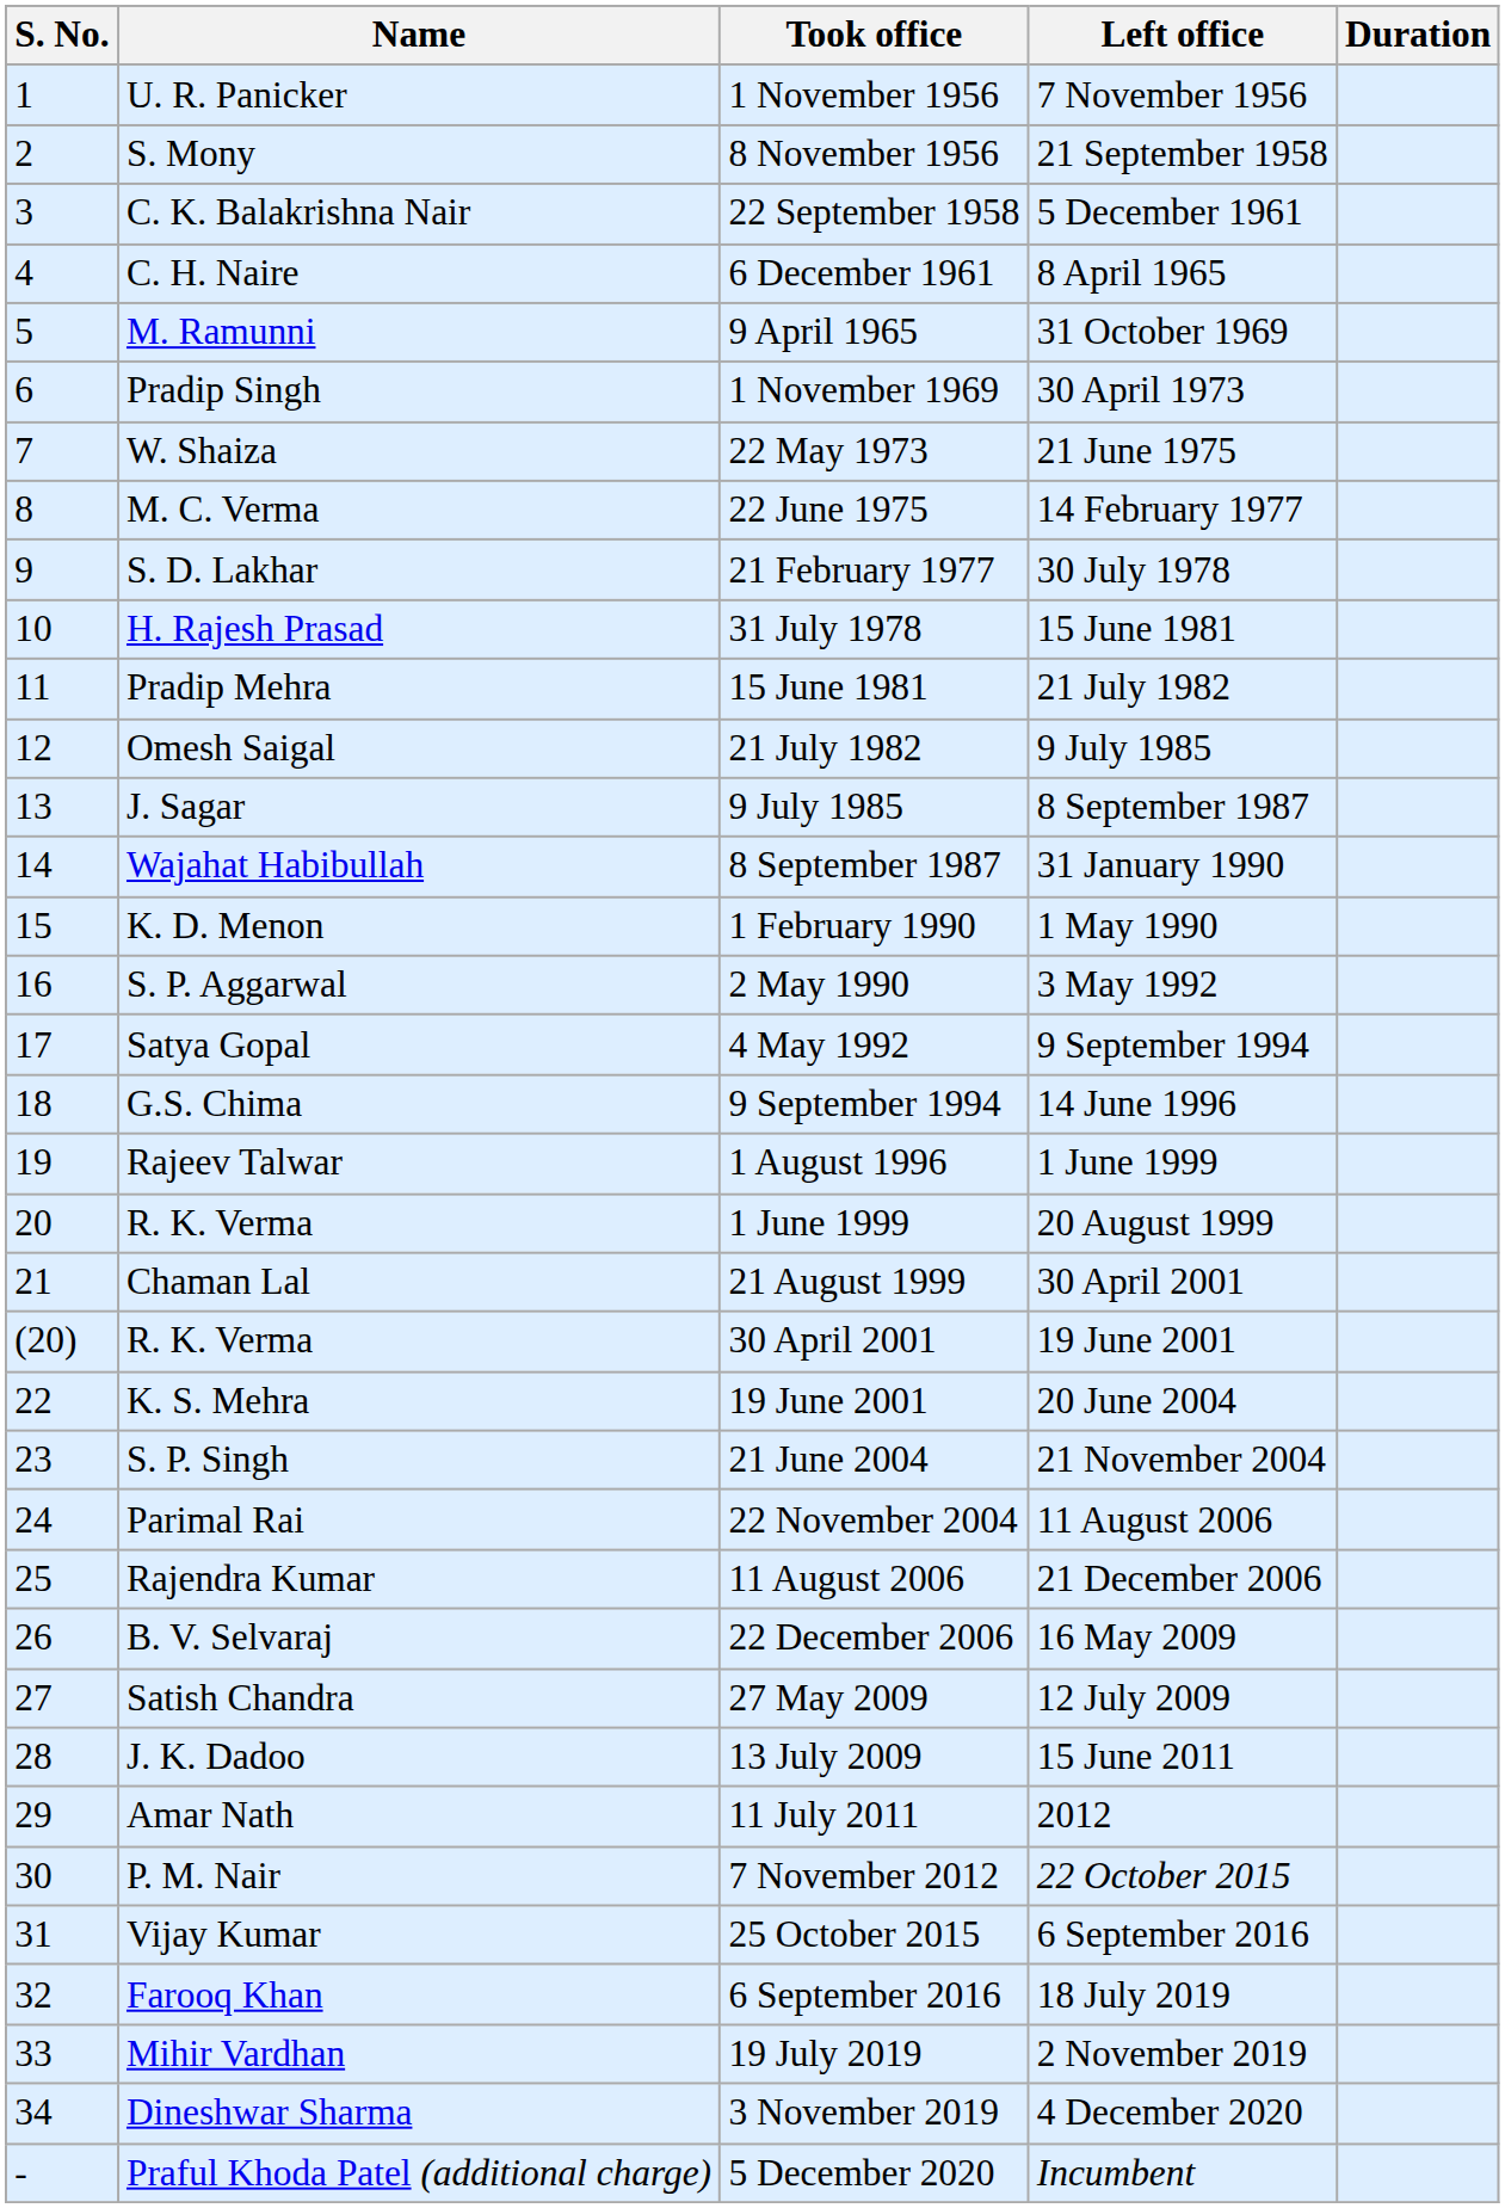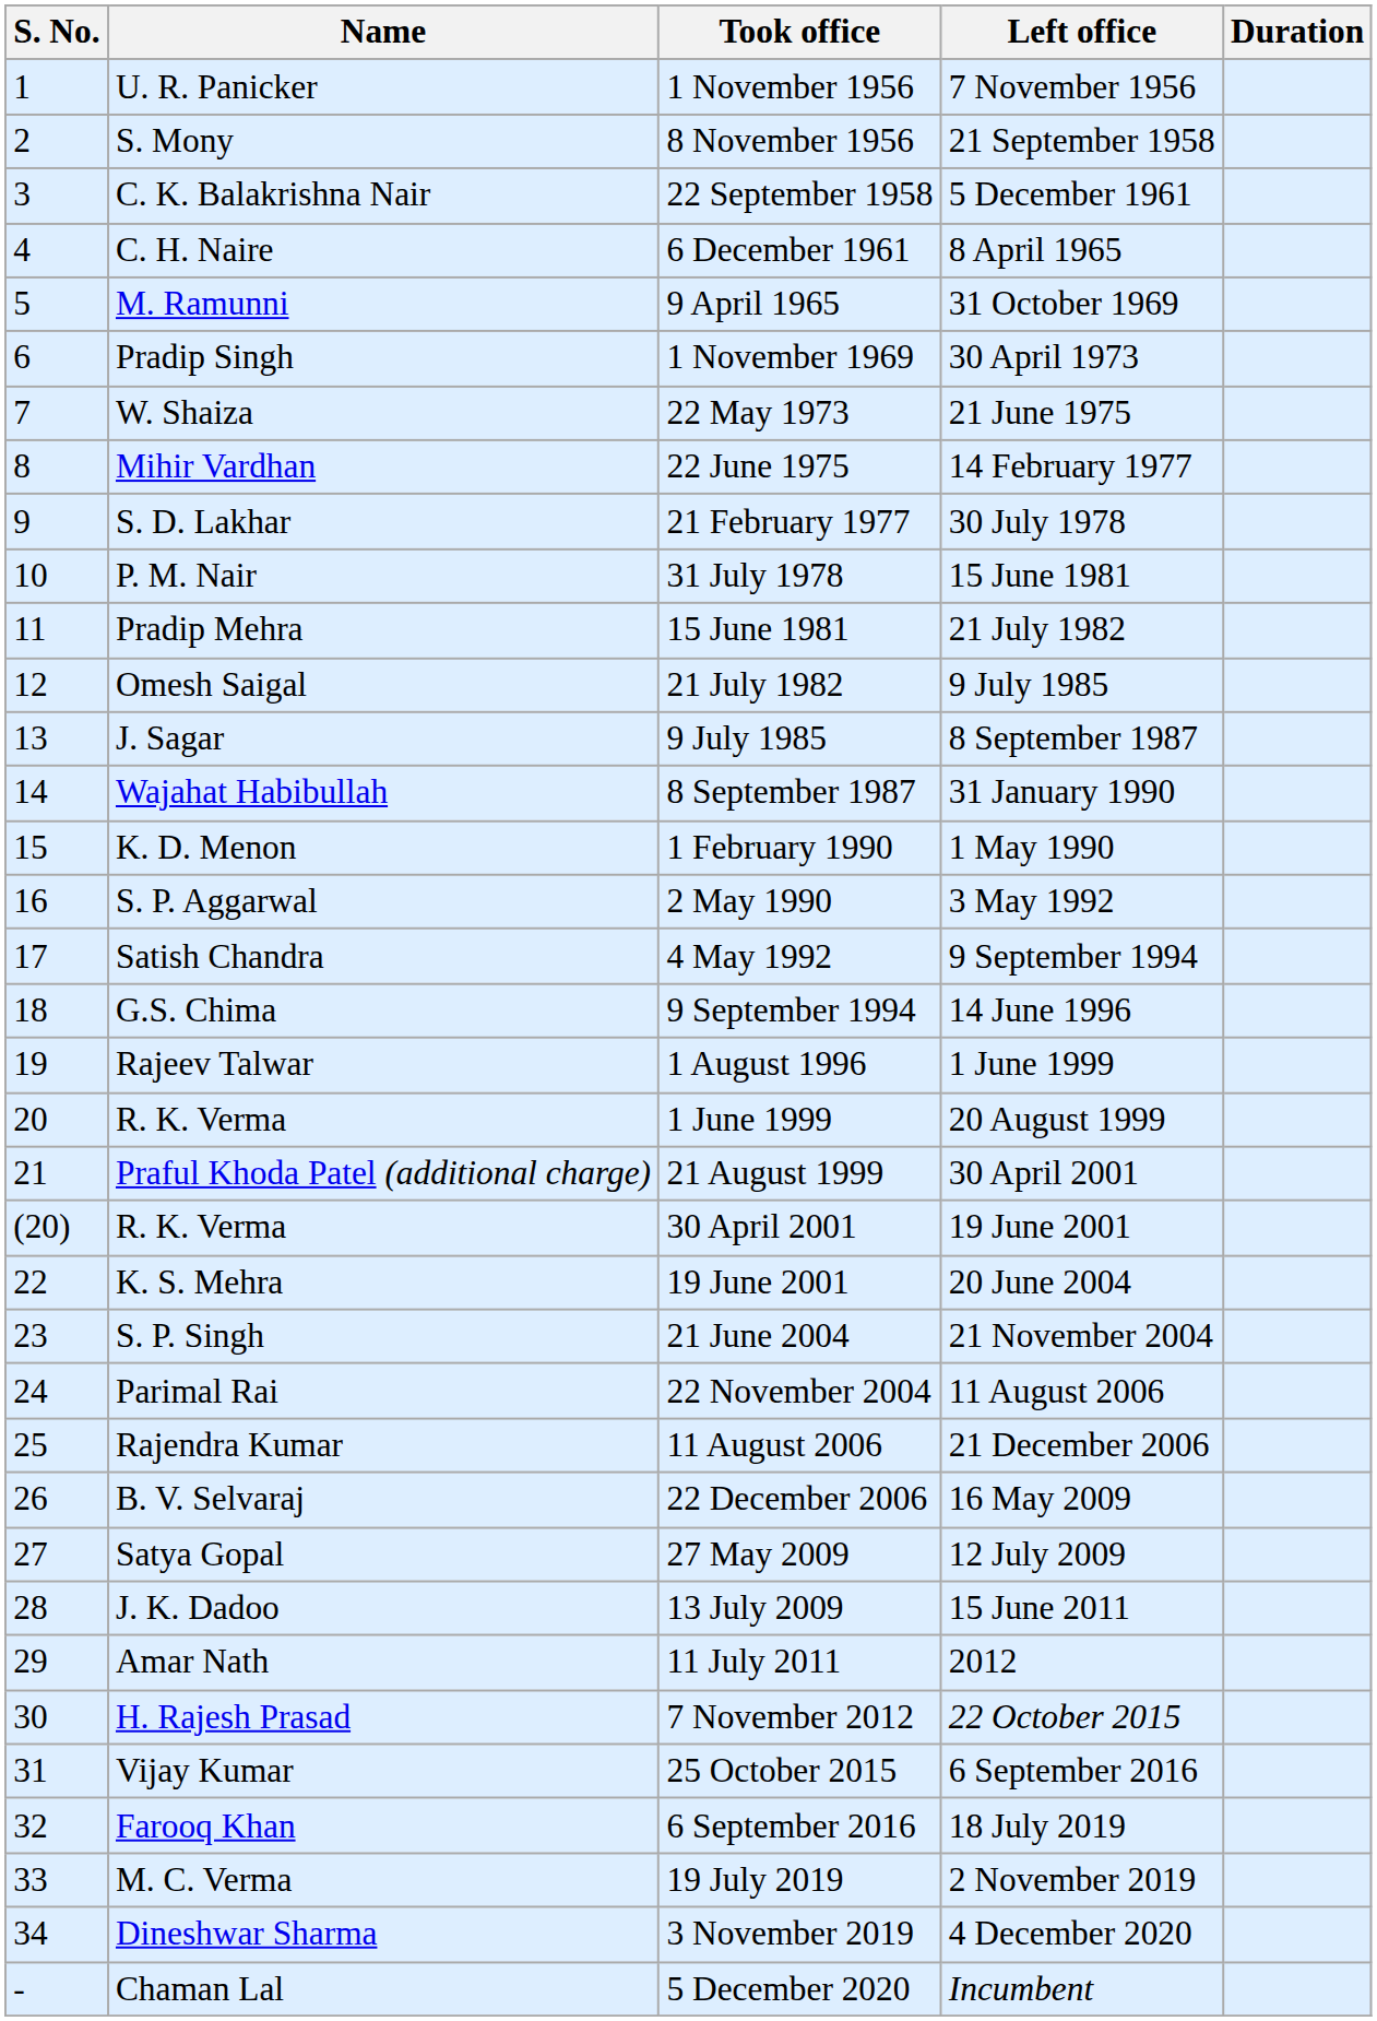 <table class="wikitable sortable">
 <tr>
 <th bgcolor=#cccccc><strong>S. No.</strong></th>
 <th bgcolor=#cccccc><strong>Name</strong></th>
 <th bgcolor="#cccccc"><strong>Took office</strong></th>
 <th bgcolor=#cccccc><strong>Left office</strong></th>
 <th bgcolor=#cccccc><strong>Duration</strong></th>
 </tr>
 <tr>
 <td bgcolor=#DDEEFF>1</td>
 <td bgcolor=#DDEEFF>U. R. Panicker</td>
 <td bgcolor="#DDEEFF">1 November 1956</td>
 <td bgcolor=#DDEEFF>7 November 1956</td>
 <td bgcolor=#DDEEFF></td>
 </tr>
 <tr>
 <td bgcolor=#DDEEFF>2</td>
 <td bgcolor=#DDEEFF>S. Mony</td>
 <td bgcolor="#DDEEFF">8 November 1956</td>
 <td bgcolor=#DDEEFF>21 September 1958</td>
 <td bgcolor=#DDEEFF></td>
 </tr>
 <tr>
 <td bgcolor=#DDEEFF>3</td>
 <td bgcolor=#DDEEFF>C. K. Balakrishna Nair</td>
 <td bgcolor="#DDEEFF">22 September 1958</td>
 <td bgcolor=#DDEEFF>5 December 1961</td>
 <td bgcolor=#DDEEFF></td>
 </tr>
 <tr>
 <td bgcolor=#DDEEFF>4</td>
 <td bgcolor=#DDEEFF>C. H. Naire</td>
 <td bgcolor="#DDEEFF">6 December 1961</td>
 <td bgcolor=#DDEEFF>8 April 1965</td>
 <td bgcolor=#DDEEFF></td>
 </tr>
 <tr>
 <td bgcolor=#DDEEFF>5</td>
 <td bgcolor=#DDEEFF><a href='#'>M. Ramunni</a></td>
 <td bgcolor="#DDEEFF">9 April 1965</td>
 <td bgcolor=#DDEEFF>31 October 1969</td>
 <td bgcolor=#DDEEFF></td>
 </tr>
 <tr>
 <td bgcolor=#DDEEFF>6</td>
 <td bgcolor=#DDEEFF>Pradip Singh</td>
 <td bgcolor="#DDEEFF">1 November 1969</td>
 <td bgcolor=#DDEEFF>30 April 1973</td>
 <td bgcolor=#DDEEFF></td>
 </tr>
 <tr>
 <td bgcolor=#DDEEFF>7</td>
 <td bgcolor=#DDEEFF>W. Shaiza</td>
 <td bgcolor="#DDEEFF">22 May 1973</td>
 <td bgcolor=#DDEEFF>21 June 1975</td>
 <td bgcolor=#DDEEFF></td>
 </tr>
 <tr>
 <td bgcolor=#DDEEFF>8</td>
-<td bgcolor=#DDEEFF>M. C. Verma</td>
+<td bgcolor=#DDEEFF><a href='#'>Mihir Vardhan</a></td>
 <td bgcolor="#DDEEFF">22 June 1975</td>
 <td bgcolor=#DDEEFF>14 February 1977</td>
 <td bgcolor=#DDEEFF></td>
 </tr>
 <tr>
 <td bgcolor=#DDEEFF>9</td>
 <td bgcolor=#DDEEFF>S. D. Lakhar</td>
 <td bgcolor="#DDEEFF">21 February 1977</td>
 <td bgcolor=#DDEEFF>30 July 1978</td>
 <td bgcolor=#DDEEFF></td>
 </tr>
 <tr>
 <td bgcolor=#DDEEFF>10</td>
-<td bgcolor=#DDEEFF><a href='#'>H. Rajesh Prasad</a></td>
+<td bgcolor=#DDEEFF>P. M. Nair</td>
 <td bgcolor="#DDEEFF">31 July 1978</td>
 <td bgcolor=#DDEEFF>15 June 1981</td>
 <td bgcolor=#DDEEFF></td>
 </tr>
 <tr>
 <td bgcolor=#DDEEFF>11</td>
 <td bgcolor=#DDEEFF>Pradip Mehra</td>
 <td bgcolor="#DDEEFF">15 June 1981</td>
 <td bgcolor=#DDEEFF>21 July 1982</td>
 <td bgcolor=#DDEEFF></td>
 </tr>
 <tr>
 <td bgcolor=#DDEEFF>12</td>
 <td bgcolor=#DDEEFF>Omesh Saigal</td>
 <td bgcolor="#DDEEFF">21 July 1982</td>
 <td bgcolor=#DDEEFF>9 July 1985</td>
 <td bgcolor=#DDEEFF></td>
 </tr>
 <tr>
 <td bgcolor=#DDEEFF>13</td>
 <td bgcolor=#DDEEFF>J. Sagar</td>
 <td bgcolor="#DDEEFF">9 July 1985</td>
 <td bgcolor=#DDEEFF>8 September 1987</td>
 <td bgcolor=#DDEEFF></td>
 </tr>
 <tr>
 <td bgcolor=#DDEEFF>14</td>
 <td bgcolor=#DDEEFF><a href='#'>Wajahat Habibullah</a></td>
 <td bgcolor="#DDEEFF">8 September 1987</td>
 <td bgcolor=#DDEEFF>31 January 1990</td>
 <td bgcolor=#DDEEFF></td>
 </tr>
 <tr>
 <td bgcolor=#DDEEFF>15</td>
 <td bgcolor=#DDEEFF>K. D. Menon</td>
 <td bgcolor="#DDEEFF">1 February 1990</td>
 <td bgcolor=#DDEEFF>1 May 1990</td>
 <td bgcolor=#DDEEFF></td>
 </tr>
 <tr>
 <td bgcolor=#DDEEFF>16</td>
 <td bgcolor=#DDEEFF>S. P. Aggarwal</td>
 <td bgcolor="#DDEEFF">2 May 1990</td>
 <td bgcolor=#DDEEFF>3 May 1992</td>
 <td bgcolor=#DDEEFF></td>
 </tr>
 <tr>
 <td bgcolor=#DDEEFF>17</td>
-<td bgcolor=#DDEEFF>Satya Gopal</td>
+<td bgcolor=#DDEEFF>Satish Chandra</td>
 <td bgcolor="#DDEEFF">4 May 1992</td>
 <td bgcolor=#DDEEFF>9 September 1994</td>
 <td bgcolor=#DDEEFF></td>
 </tr>
 <tr>
 <td bgcolor=#DDEEFF>18</td>
 <td bgcolor=#DDEEFF>G.S. Chima</td>
 <td bgcolor="#DDEEFF">9 September 1994</td>
 <td bgcolor=#DDEEFF>14 June 1996</td>
 <td bgcolor=#DDEEFF></td>
 </tr>
 <tr>
 <td bgcolor=#DDEEFF>19</td>
 <td bgcolor=#DDEEFF>Rajeev Talwar</td>
 <td bgcolor="#DDEEFF">1 August 1996</td>
 <td bgcolor=#DDEEFF>1 June 1999</td>
 <td bgcolor=#DDEEFF></td>
 </tr>
 <tr>
 <td bgcolor=#DDEEFF>20</td>
 <td bgcolor=#DDEEFF>R. K. Verma</td>
 <td bgcolor="#DDEEFF">1 June 1999</td>
 <td bgcolor=#DDEEFF>20 August 1999</td>
 <td bgcolor=#DDEEFF></td>
 </tr>
 <tr>
 <td bgcolor=#DDEEFF>21</td>
-<td bgcolor=#DDEEFF>Chaman Lal</td>
+<td bgcolor=#DDEEFF><a href='#'>Praful Khoda Patel</a> <em>(additional charge)</em></td>
 <td bgcolor="#DDEEFF">21 August 1999</td>
 <td bgcolor=#DDEEFF>30 April 2001</td>
 <td bgcolor=#DDEEFF></td>
 </tr>
 <tr>
 <td bgcolor=#DDEEFF>(20)</td>
 <td bgcolor=#DDEEFF>R. K. Verma</td>
 <td bgcolor="#DDEEFF">30 April 2001</td>
 <td bgcolor=#DDEEFF>19 June 2001</td>
 <td bgcolor=#DDEEFF></td>
 </tr>
 <tr>
 <td bgcolor=#DDEEFF>22</td>
 <td bgcolor=#DDEEFF>K. S. Mehra</td>
 <td bgcolor="#DDEEFF">19 June 2001</td>
 <td bgcolor=#DDEEFF>20 June 2004</td>
 <td bgcolor=#DDEEFF></td>
 </tr>
 <tr>
 <td bgcolor=#DDEEFF>23</td>
 <td bgcolor=#DDEEFF>S. P. Singh</td>
 <td bgcolor="#DDEEFF">21 June 2004</td>
 <td bgcolor=#DDEEFF>21 November 2004</td>
 <td bgcolor=#DDEEFF></td>
 </tr>
 <tr>
 <td bgcolor=#DDEEFF>24</td>
 <td bgcolor=#DDEEFF>Parimal Rai</td>
 <td bgcolor="#DDEEFF">22 November 2004</td>
 <td bgcolor=#DDEEFF>11 August 2006</td>
 <td bgcolor=#DDEEFF></td>
 </tr>
 <tr>
 <td bgcolor=#DDEEFF>25</td>
 <td bgcolor=#DDEEFF>Rajendra Kumar</td>
 <td bgcolor="#DDEEFF">11 August 2006</td>
 <td bgcolor=#DDEEFF>21 December 2006</td>
 <td bgcolor=#DDEEFF></td>
 </tr>
 <tr>
 <td bgcolor=#DDEEFF>26</td>
 <td bgcolor=#DDEEFF>B. V. Selvaraj</td>
 <td bgcolor="#DDEEFF">22 December 2006</td>
 <td bgcolor=#DDEEFF>16 May 2009</td>
 <td bgcolor=#DDEEFF></td>
 </tr>
 <tr>
 <td bgcolor=#DDEEFF>27</td>
-<td bgcolor=#DDEEFF>Satish Chandra</td>
+<td bgcolor=#DDEEFF>Satya Gopal</td>
 <td bgcolor="#DDEEFF">27 May 2009</td>
 <td bgcolor=#DDEEFF>12 July 2009</td>
 <td bgcolor=#DDEEFF></td>
 </tr>
 <tr>
 <td bgcolor=#DDEEFF>28</td>
 <td bgcolor=#DDEEFF>J. K. Dadoo</td>
 <td bgcolor="#DDEEFF">13 July 2009</td>
 <td bgcolor=#DDEEFF>15 June 2011</td>
 <td bgcolor=#DDEEFF></td>
 </tr>
 <tr>
 <td bgcolor=#DDEEFF>29</td>
 <td bgcolor=#DDEEFF>Amar Nath</td>
 <td bgcolor="#DDEEFF">11 July 2011</td>
 <td bgcolor=#DDEEFF>2012</td>
 <td bgcolor=#DDEEFF></td>
 </tr>
 <tr>
 <td bgcolor=#DDEEFF>30</td>
-<td bgcolor=#DDEEFF>P. M. Nair</td>
+<td bgcolor=#DDEEFF><a href='#'>H. Rajesh Prasad</a></td>
 <td bgcolor="#DDEEFF">7 November 2012</td>
 <td bgcolor=#DDEEFF><em>22 October 2015</em></td>
 <td bgcolor=#DDEEFF></td>
 </tr>
 <tr>
 <td bgcolor=#DDEEFF>31</td>
 <td bgcolor=#DDEEFF>Vijay Kumar</td>
 <td bgcolor="#DDEEFF">25 October 2015</td>
 <td bgcolor=#DDEEFF>6 September 2016</td>
 <td bgcolor=#DDEEFF></td>
 </tr>
 <tr>
 <td bgcolor=#DDEEFF>32</td>
 <td bgcolor=#DDEEFF><a href='#'>Farooq Khan</a></td>
 <td bgcolor="#DDEEFF">6 September 2016</td>
 <td bgcolor=#DDEEFF>18 July 2019</td>
 <td bgcolor=#DDEEFF></td>
 </tr>
 <tr>
 <td bgcolor=#DDEEFF>33</td>
-<td bgcolor=#DDEEFF><a href='#'>Mihir Vardhan</a></td>
+<td bgcolor=#DDEEFF>M. C. Verma</td>
 <td bgcolor="#DDEEFF">19 July 2019</td>
 <td bgcolor=#DDEEFF>2 November 2019</td>
 <td bgcolor=#DDEEFF></td>
 </tr>
 <tr>
 <td bgcolor=#DDEEFF>34</td>
 <td bgcolor=#DDEEFF><a href='#'>Dineshwar Sharma</a></td>
 <td bgcolor="#DDEEFF">3 November 2019</td>
 <td bgcolor=#DDEEFF>4 December 2020</td>
 <td bgcolor=#DDEEFF></td>
 </tr>
 <tr>
 <td bgcolor=#DDEEFF>-</td>
-<td bgcolor=#DDEEFF><a href='#'>Praful Khoda Patel</a> <em>(additional charge)</em></td>
+<td bgcolor=#DDEEFF>Chaman Lal</td>
 <td bgcolor="#DDEEFF">5 December 2020</td>
 <td bgcolor=#DDEEFF><em>Incumbent</em></td>
 <td bgcolor=#DDEEFF></td>
 </tr>
 <tr>
 </tr>
 </table>
